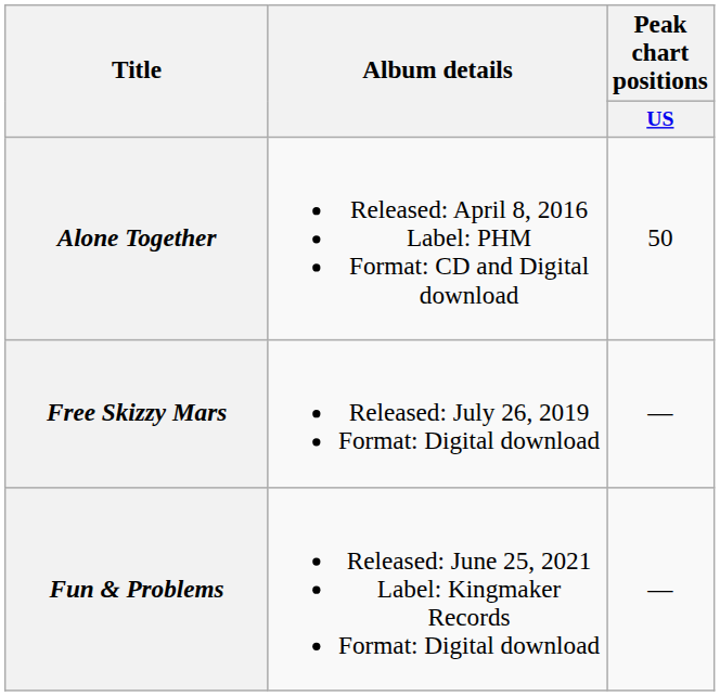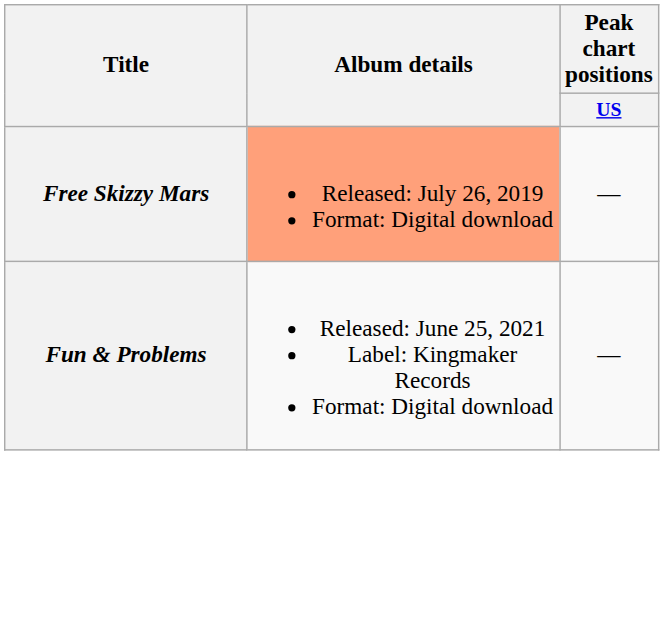 <table class="wikitable plainrowheaders" style="text-align:center;">
 <tr>
 <th scope="col" rowspan="2" style="width:10em;">Title</th>
 <th scope="col" rowspan="2" style="width:13em;">Album details</th>
 <th scope="col" colspan="1">Peak chart positions</th>
 </tr>
 <tr>
 <th scope="col" style="width:3em;font-size:85%;"><a href='#'>US</a><br></th>
 </tr>
 <tr>
-<th scope="row"><em>Alone Together</em></th>
-<td><br><ul><li>Released: April 8, 2016</li><li>Label: PHM</li><li>Format: CD and Digital download</li></ul></td>
-<td>50</td>
-</tr>
-<tr>
 <th scope="row"><em>Free Skizzy Mars</em></th>
-<td><br><ul><li>Released: July 26, 2019</li><li>Format: Digital download</li></ul></td>
+<td style="background: lightsalmon;"><br><ul><li>Released: July 26, 2019</li><li>Format: Digital download</li></ul></td>
 <td>—</td>
 </tr>
 <tr>
 <th scope="row"><em>Fun & Problems</em></th>
 <td><br><ul><li>Released: June 25, 2021</li><li>Label: Kingmaker Records</li><li>Format: Digital download</li></ul></td>
 <td>—</td>
 </tr>
 </table>
